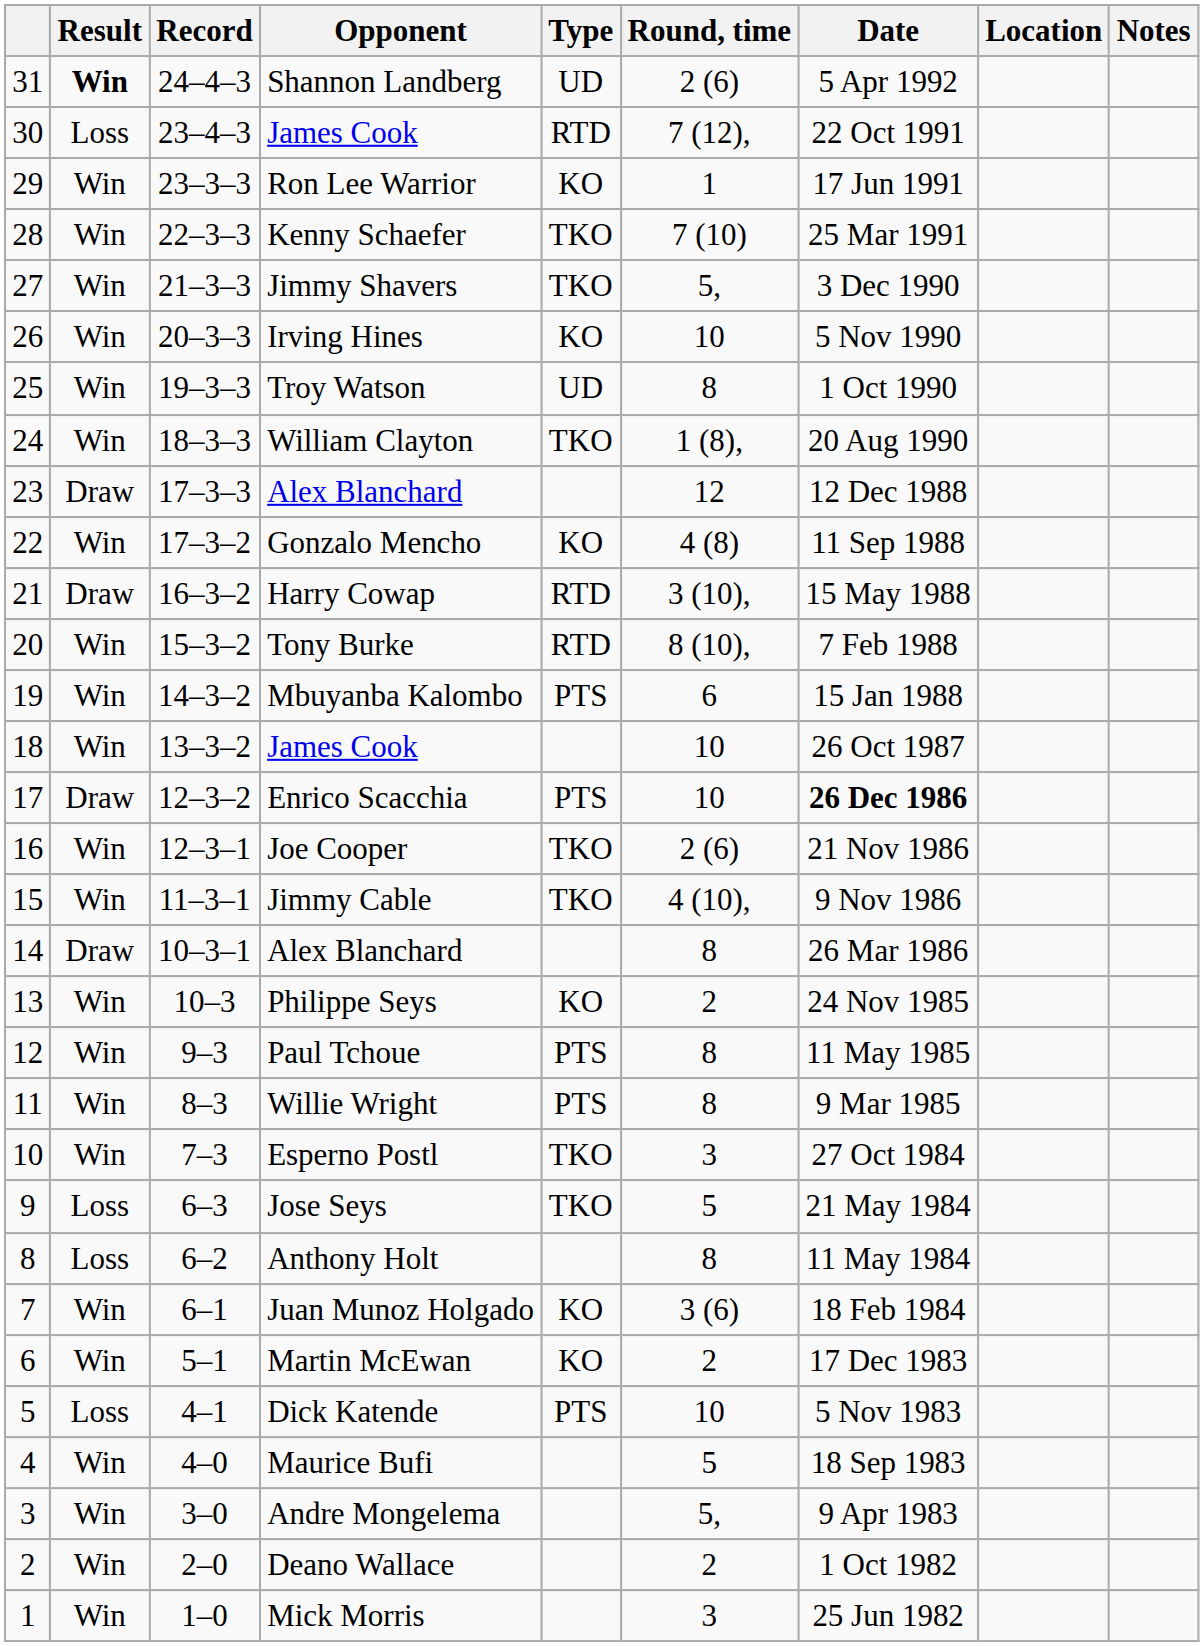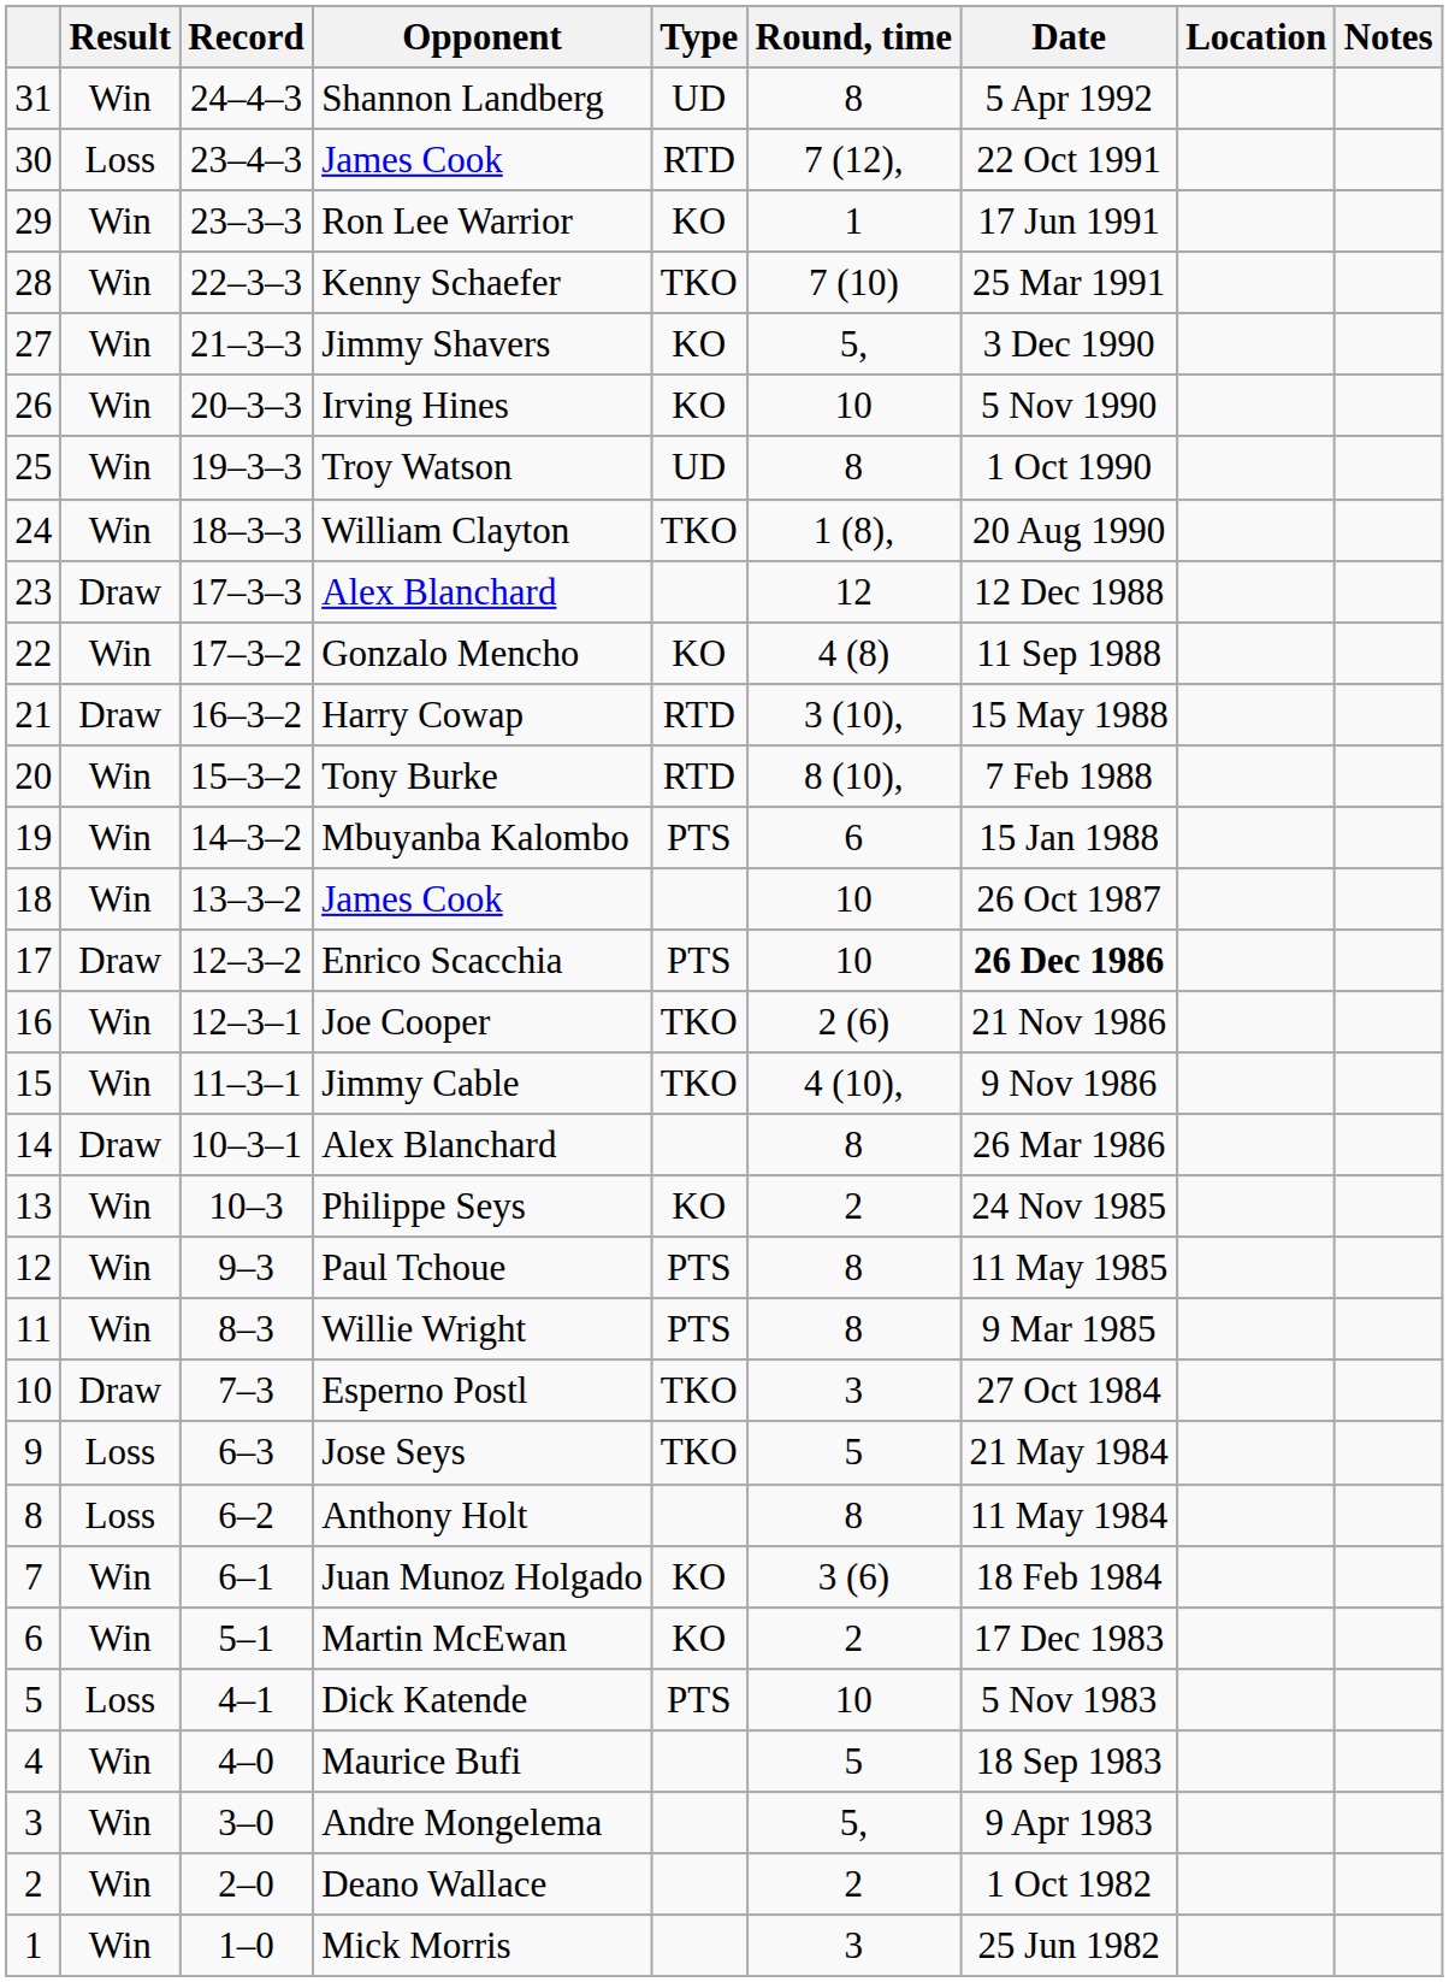 <table class="wikitable" style="text-align:center; font-size:95%">
 <tr>
 <th></th>
 <th>Result</th>
 <th>Record</th>
 <th>Opponent</th>
 <th>Type</th>
 <th>Round, time</th>
 <th>Date</th>
 <th>Location</th>
 <th>Notes</th>
 </tr>
 <tr>
 <td>31</td>
-<td><strong>Win</strong></td>
+<td>Win</td>
 <td>24–4–3</td>
 <td style="text-align:left;">Shannon Landberg</td>
 <td>UD</td>
-<td>2 (6)</td>
+<td>8</td>
 <td>5 Apr 1992</td>
 <td style="text-align:left;"></td>
 <td></td>
 </tr>
 <tr>
 <td>30</td>
 <td>Loss</td>
 <td>23–4–3</td>
 <td style="text-align:left;"><a href='#'>James Cook</a></td>
 <td>RTD</td>
 <td>7 (12), </td>
 <td>22 Oct 1991</td>
 <td style="text-align:left;"></td>
 <td style="text-align:left;"></td>
 </tr>
 <tr>
 <td>29</td>
 <td>Win</td>
 <td>23–3–3</td>
 <td style="text-align:left;">Ron Lee Warrior</td>
 <td>KO</td>
 <td>1</td>
 <td>17 Jun 1991</td>
 <td style="text-align:left;"></td>
 <td></td>
 </tr>
 <tr>
 <td>28</td>
 <td>Win</td>
 <td>22–3–3</td>
 <td style="text-align:left;">Kenny Schaefer</td>
 <td>TKO</td>
 <td>7 (10)</td>
 <td>25 Mar 1991</td>
 <td style="text-align:left;"></td>
 <td></td>
 </tr>
 <tr>
 <td>27</td>
 <td>Win</td>
 <td>21–3–3</td>
 <td style="text-align:left;">Jimmy Shavers</td>
-<td>TKO</td>
+<td>KO</td>
 <td>5, </td>
 <td>3 Dec 1990</td>
 <td style="text-align:left;"></td>
 <td></td>
 </tr>
 <tr>
 <td>26</td>
 <td>Win</td>
 <td>20–3–3</td>
 <td style="text-align:left;">Irving Hines</td>
 <td>KO</td>
 <td>10</td>
 <td>5 Nov 1990</td>
 <td style="text-align:left;"></td>
 <td></td>
 </tr>
 <tr>
 <td>25</td>
 <td>Win</td>
 <td>19–3–3</td>
 <td style="text-align:left;">Troy Watson</td>
 <td>UD</td>
 <td>8</td>
 <td>1 Oct 1990</td>
 <td style="text-align:left;"></td>
 <td></td>
 </tr>
 <tr>
 <td>24</td>
 <td>Win</td>
 <td>18–3–3</td>
 <td style="text-align:left;">William Clayton</td>
 <td>TKO</td>
 <td>1 (8), </td>
 <td>20 Aug 1990</td>
 <td style="text-align:left;"></td>
 <td></td>
 </tr>
 <tr>
 <td>23</td>
 <td>Draw</td>
 <td>17–3–3</td>
 <td style="text-align:left;"><a href='#'>Alex Blanchard</a></td>
 <td></td>
 <td>12</td>
 <td>12 Dec 1988</td>
 <td style="text-align:left;"></td>
 <td style="text-align:left;"></td>
 </tr>
 <tr>
 <td>22</td>
 <td>Win</td>
 <td>17–3–2</td>
 <td style="text-align:left;">Gonzalo Mencho</td>
 <td>KO</td>
 <td>4 (8)</td>
 <td>11 Sep 1988</td>
 <td style="text-align:left;"></td>
 <td></td>
 </tr>
 <tr>
 <td>21</td>
 <td>Draw</td>
 <td>16–3–2</td>
 <td style="text-align:left;">Harry Cowap</td>
 <td>RTD</td>
 <td>3 (10), </td>
 <td>15 May 1988</td>
 <td style="text-align:left;"></td>
 <td></td>
 </tr>
 <tr>
 <td>20</td>
 <td>Win</td>
 <td>15–3–2</td>
 <td style="text-align:left;">Tony Burke</td>
 <td>RTD</td>
 <td>8 (10), </td>
 <td>7 Feb 1988</td>
 <td style="text-align:left;"></td>
 <td></td>
 </tr>
 <tr>
 <td>19</td>
 <td>Win</td>
 <td>14–3–2</td>
 <td style="text-align:left;">Mbuyanba Kalombo</td>
 <td>PTS</td>
 <td>6</td>
 <td>15 Jan 1988</td>
 <td style="text-align:left;"></td>
 <td></td>
 </tr>
 <tr>
 <td>18</td>
 <td>Win</td>
 <td>13–3–2</td>
 <td style="text-align:left;"><a href='#'>James Cook</a></td>
 <td></td>
 <td>10</td>
 <td>26 Oct 1987</td>
 <td style="text-align:left;"></td>
 <td></td>
 </tr>
 <tr>
 <td>17</td>
 <td>Draw</td>
 <td>12–3–2</td>
 <td style="text-align:left;">Enrico Scacchia</td>
 <td>PTS</td>
 <td>10</td>
 <td><strong>26 Dec 1986</strong></td>
 <td style="text-align:left;"></td>
 <td></td>
 </tr>
 <tr>
 <td>16</td>
 <td>Win</td>
 <td>12–3–1</td>
 <td style="text-align:left;">Joe Cooper</td>
 <td>TKO</td>
 <td>2 (6)</td>
 <td>21 Nov 1986</td>
 <td style="text-align:left;"></td>
 <td></td>
 </tr>
 <tr>
 <td>15</td>
 <td>Win</td>
 <td>11–3–1</td>
 <td style="text-align:left;">Jimmy Cable</td>
 <td>TKO</td>
 <td>4 (10), </td>
 <td>9 Nov 1986</td>
 <td style="text-align:left;"></td>
 <td></td>
 </tr>
 <tr>
 <td>14</td>
 <td>Draw</td>
 <td>10–3–1</td>
 <td style="text-align:left;">Alex Blanchard</td>
 <td></td>
 <td>8</td>
 <td>26 Mar 1986</td>
 <td style="text-align:left;"></td>
 <td></td>
 </tr>
 <tr>
 <td>13</td>
 <td>Win</td>
 <td>10–3</td>
 <td style="text-align:left;">Philippe Seys</td>
 <td>KO</td>
 <td>2</td>
 <td>24 Nov 1985</td>
 <td style="text-align:left;"></td>
 <td></td>
 </tr>
 <tr>
 <td>12</td>
 <td>Win</td>
 <td>9–3</td>
 <td style="text-align:left;">Paul Tchoue</td>
 <td>PTS</td>
 <td>8</td>
 <td>11 May 1985</td>
 <td style="text-align:left;"></td>
 <td></td>
 </tr>
 <tr>
 <td>11</td>
 <td>Win</td>
 <td>8–3</td>
 <td style="text-align:left;">Willie Wright</td>
 <td>PTS</td>
 <td>8</td>
 <td>9 Mar 1985</td>
 <td style="text-align:left;"></td>
 <td></td>
 </tr>
 <tr>
 <td>10</td>
-<td>Win</td>
+<td>Draw</td>
 <td>7–3</td>
 <td style="text-align:left;">Esperno Postl</td>
 <td>TKO</td>
 <td>3</td>
 <td>27 Oct 1984</td>
 <td style="text-align:left;"></td>
 <td></td>
 </tr>
 <tr>
 <td>9</td>
 <td>Loss</td>
 <td>6–3</td>
 <td style="text-align:left;">Jose Seys</td>
 <td>TKO</td>
 <td>5</td>
 <td>21 May 1984</td>
 <td style="text-align:left;"></td>
 <td></td>
 </tr>
 <tr>
 <td>8</td>
 <td>Loss</td>
 <td>6–2</td>
 <td style="text-align:left;">Anthony Holt</td>
 <td></td>
 <td>8</td>
 <td>11 May 1984</td>
 <td style="text-align:left;"></td>
 <td></td>
 </tr>
 <tr>
 <td>7</td>
 <td>Win</td>
 <td>6–1</td>
 <td style="text-align:left;">Juan Munoz Holgado</td>
 <td>KO</td>
 <td>3 (6)</td>
 <td>18 Feb 1984</td>
 <td style="text-align:left;"></td>
 <td></td>
 </tr>
 <tr>
 <td>6</td>
 <td>Win</td>
 <td>5–1</td>
 <td style="text-align:left;">Martin McEwan</td>
 <td>KO</td>
 <td>2</td>
 <td>17 Dec 1983</td>
 <td style="text-align:left;"></td>
 <td></td>
 </tr>
 <tr>
 <td>5</td>
 <td>Loss</td>
 <td>4–1</td>
 <td style="text-align:left;">Dick Katende</td>
 <td>PTS</td>
 <td>10</td>
 <td>5 Nov 1983</td>
 <td style="text-align:left;"></td>
 <td></td>
 </tr>
 <tr>
 <td>4</td>
 <td>Win</td>
 <td>4–0</td>
 <td style="text-align:left;">Maurice Bufi</td>
 <td></td>
 <td>5</td>
 <td>18 Sep 1983</td>
 <td style="text-align:left;"></td>
 <td></td>
 </tr>
 <tr>
 <td>3</td>
 <td>Win</td>
 <td>3–0</td>
 <td style="text-align:left;">Andre Mongelema</td>
 <td></td>
 <td>5, </td>
 <td>9 Apr 1983</td>
 <td style="text-align:left;"></td>
 <td></td>
 </tr>
 <tr>
 <td>2</td>
 <td>Win</td>
 <td>2–0</td>
 <td style="text-align:left;">Deano Wallace</td>
 <td></td>
 <td>2</td>
 <td>1 Oct 1982</td>
 <td style="text-align:left;"></td>
 <td></td>
 </tr>
 <tr>
 <td>1</td>
 <td>Win</td>
 <td>1–0</td>
 <td style="text-align:left;">Mick Morris</td>
 <td></td>
 <td>3</td>
 <td>25 Jun 1982</td>
 <td style="text-align:left;"></td>
 <td style="text-align:left;"></td>
 </tr>
 </table>
